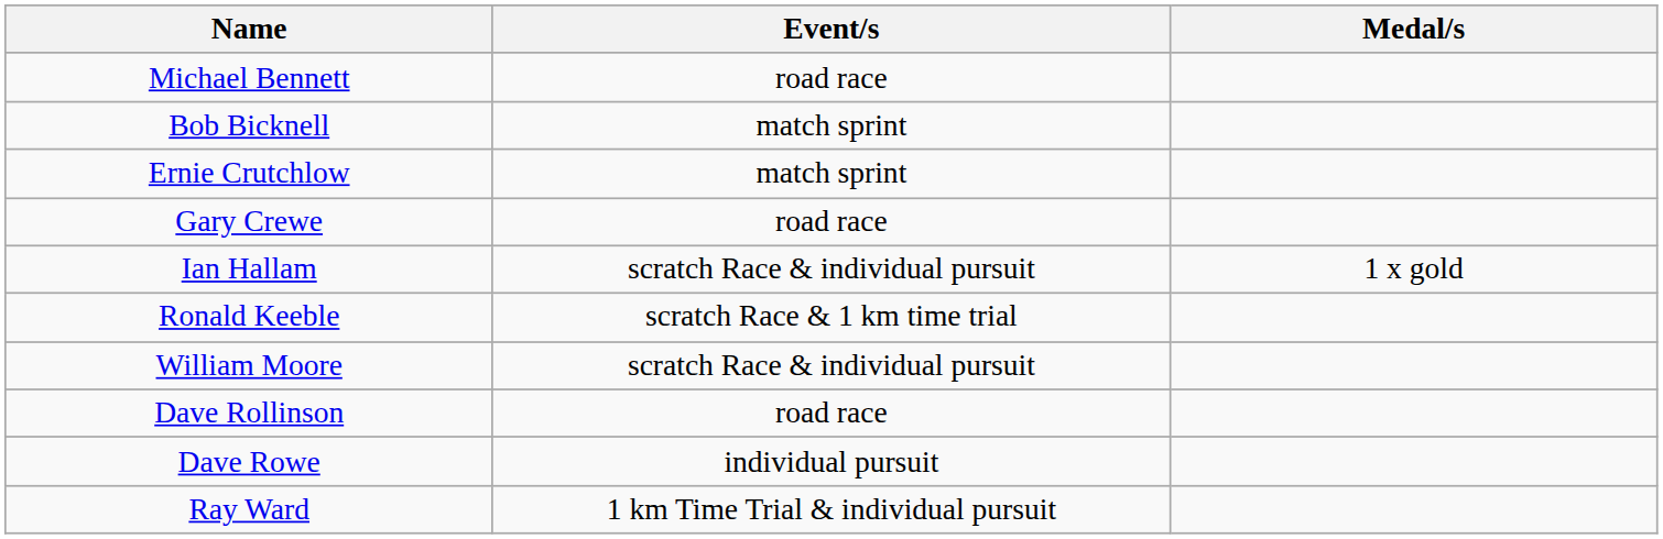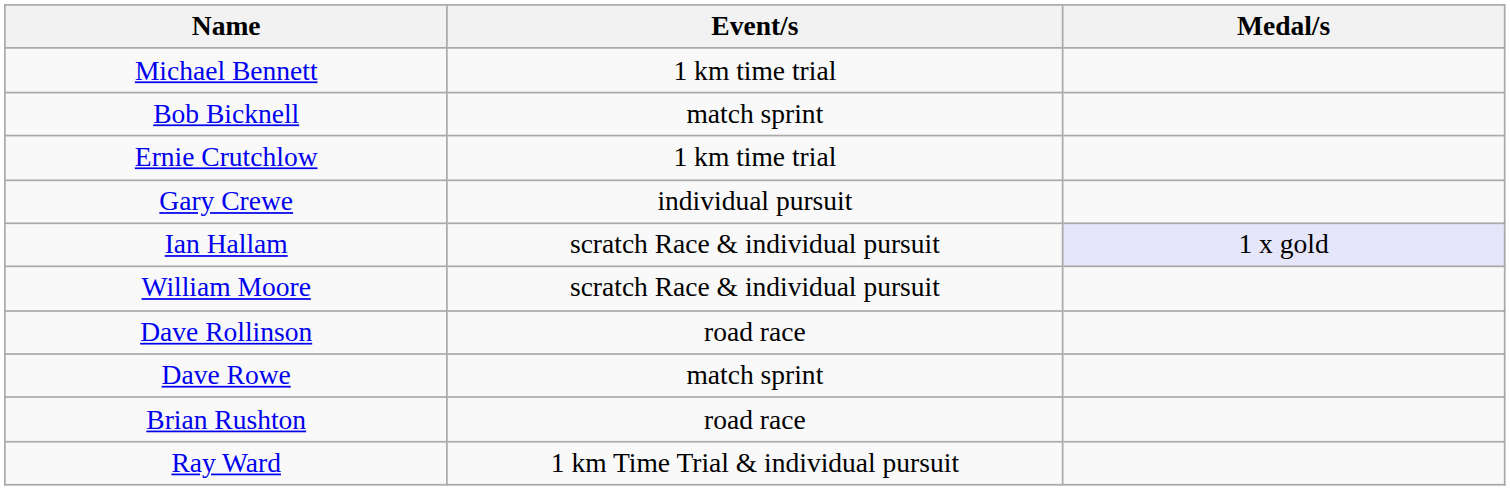 <table class="wikitable" style="text-align: center">
 <tr>
 <th width=250>Name</th>
 <th width=350>Event/s</th>
 <th width=250>Medal/s</th>
 </tr>
 <tr>
 <td><a href='#'>Michael Bennett</a></td>
-<td>road race</td>
+<td>1 km time trial</td>
 <td></td>
 </tr>
 <tr>
 <td><a href='#'>Bob Bicknell</a></td>
 <td>match sprint</td>
 <td></td>
 </tr>
 <tr>
 <td><a href='#'>Ernie Crutchlow</a></td>
-<td>match sprint</td>
+<td>1 km time trial</td>
 <td></td>
 </tr>
 <tr>
 <td><a href='#'>Gary Crewe</a></td>
-<td>road race</td>
+<td>individual pursuit</td>
 <td></td>
 </tr>
 <tr>
 <td><a href='#'>Ian Hallam</a></td>
 <td>scratch Race & individual pursuit</td>
-<td>1 x gold</td>
-</tr>
-<tr>
-<td><a href='#'>Ronald Keeble</a></td>
-<td>scratch Race & 1 km time trial</td>
-<td></td>
+<td style="background: lavender;">1 x gold</td>
 </tr>
 <tr>
 <td><a href='#'>William Moore</a></td>
 <td>scratch Race & individual pursuit</td>
 <td></td>
 </tr>
 <tr>
 <td><a href='#'>Dave Rollinson</a></td>
 <td>road race</td>
 <td></td>
 </tr>
 <tr>
 <td><a href='#'>Dave Rowe</a></td>
-<td>individual pursuit</td>
+<td>match sprint</td>
+<td></td>
+</tr>
+<tr>
+<td><a href='#'>Brian Rushton</a></td>
+<td>road race</td>
 <td></td>
 </tr>
 <tr>
 <td><a href='#'>Ray Ward</a></td>
 <td>1 km Time Trial & individual pursuit</td>
 <td></td>
 </tr>
 </table>
